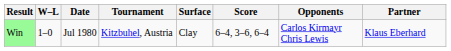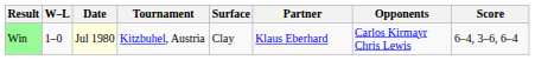 <table class="sortable wikitable">
 <tr>
 <th>Result</th>
 <th class="unsortable">W–L</th>
 <th>Date</th>
 <th style="width:120px">Tournament</th>
 <th>Surface</th>
+<th style="width:130px">Partner</th>
+<th style="width:130px">Opponents</th>
 <th style="width:100px" class="unsortable">Score</th>
-<th style="width:130px">Opponents</th>
-<th style="width:130px">Partner</th>
 </tr>
 <tr>
 <td style="background:#98fb98;">Win</td>
 <td>1–0</td>
-<td>Jul 1980</td>
+<td style="background: lightyellow;">Jul 1980</td>
 <td><a href='#'>Kitzbuhel</a>, Austria</td>
 <td>Clay</td>
+<td> <a href='#'>Klaus Eberhard</a></td>
+<td> <a href='#'>Carlos Kirmayr</a><br> <a href='#'>Chris Lewis</a></td>
 <td>6–4, 3–6, 6–4</td>
-<td> <a href='#'>Carlos Kirmayr</a><br> <a href='#'>Chris Lewis</a></td>
-<td> <a href='#'>Klaus Eberhard</a></td>
 </tr>
 </table>
